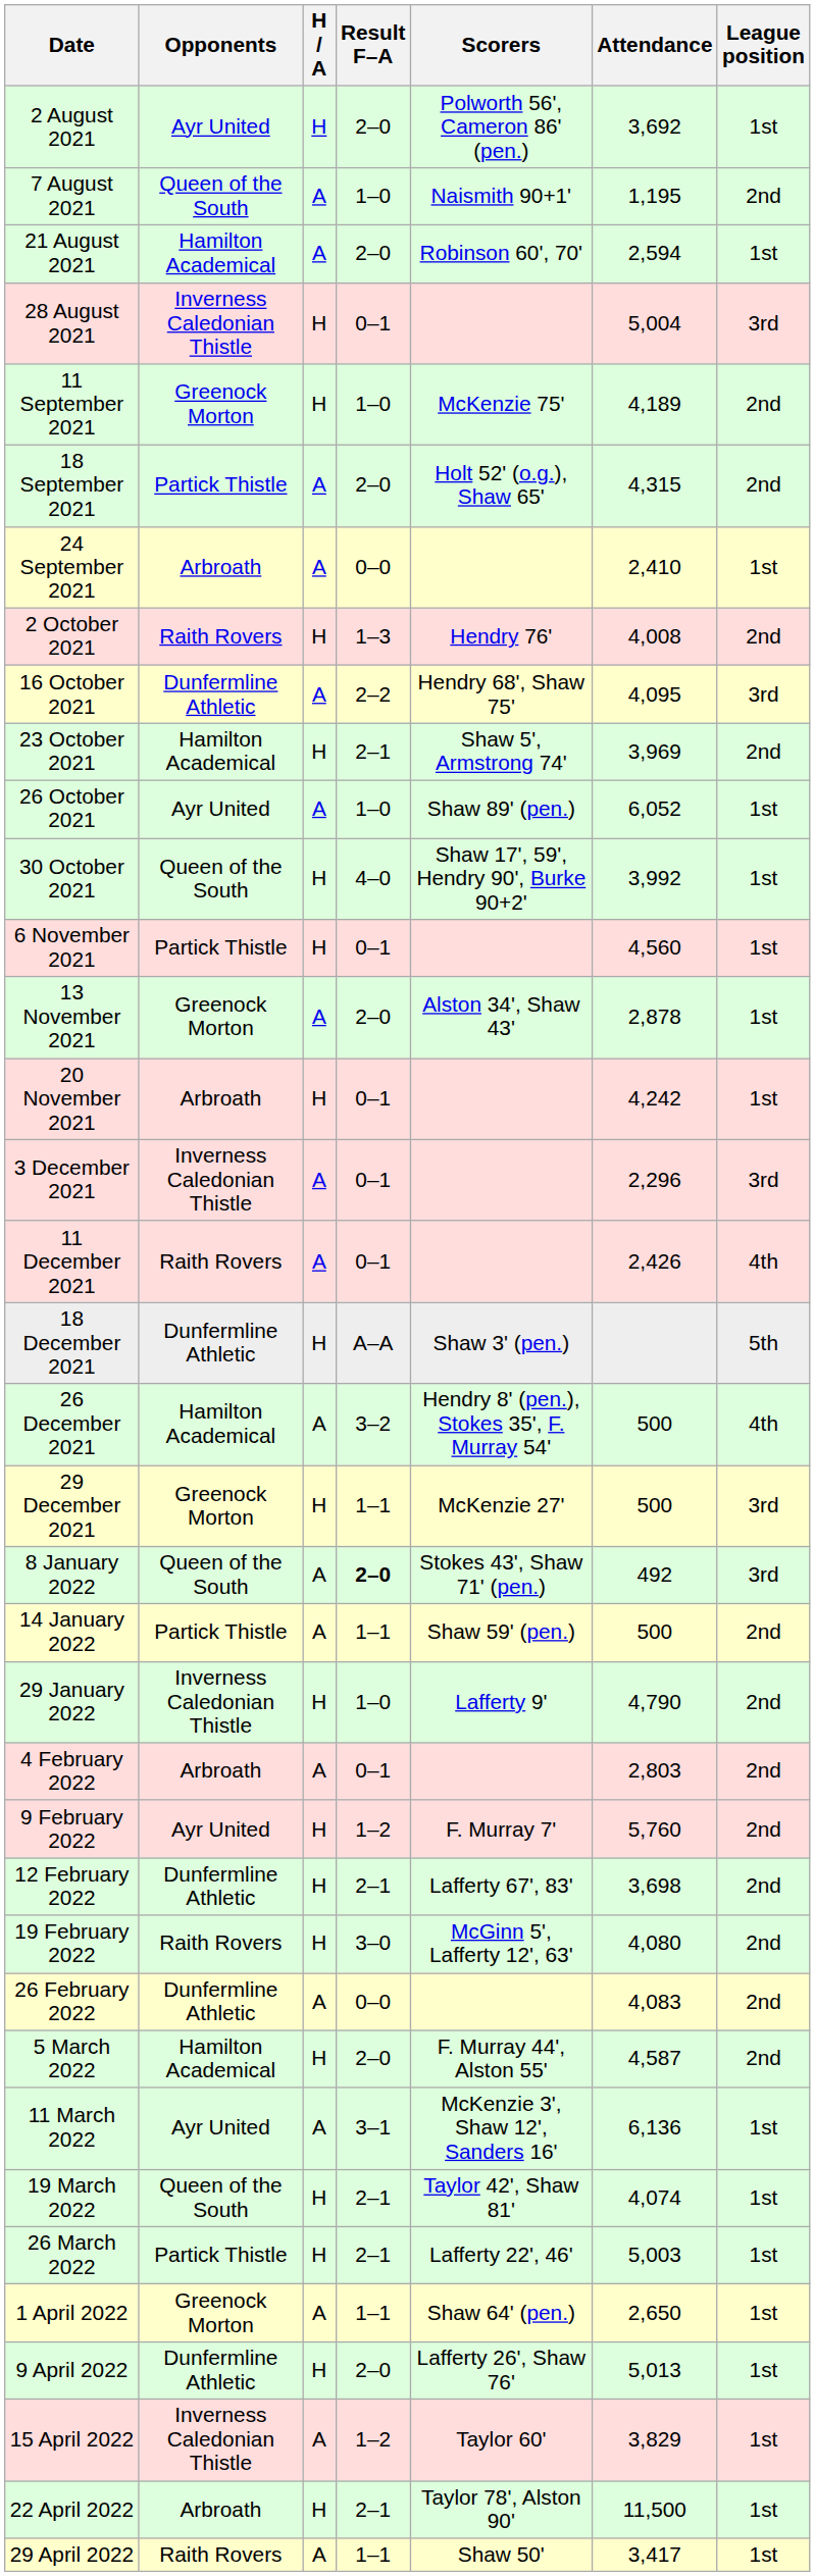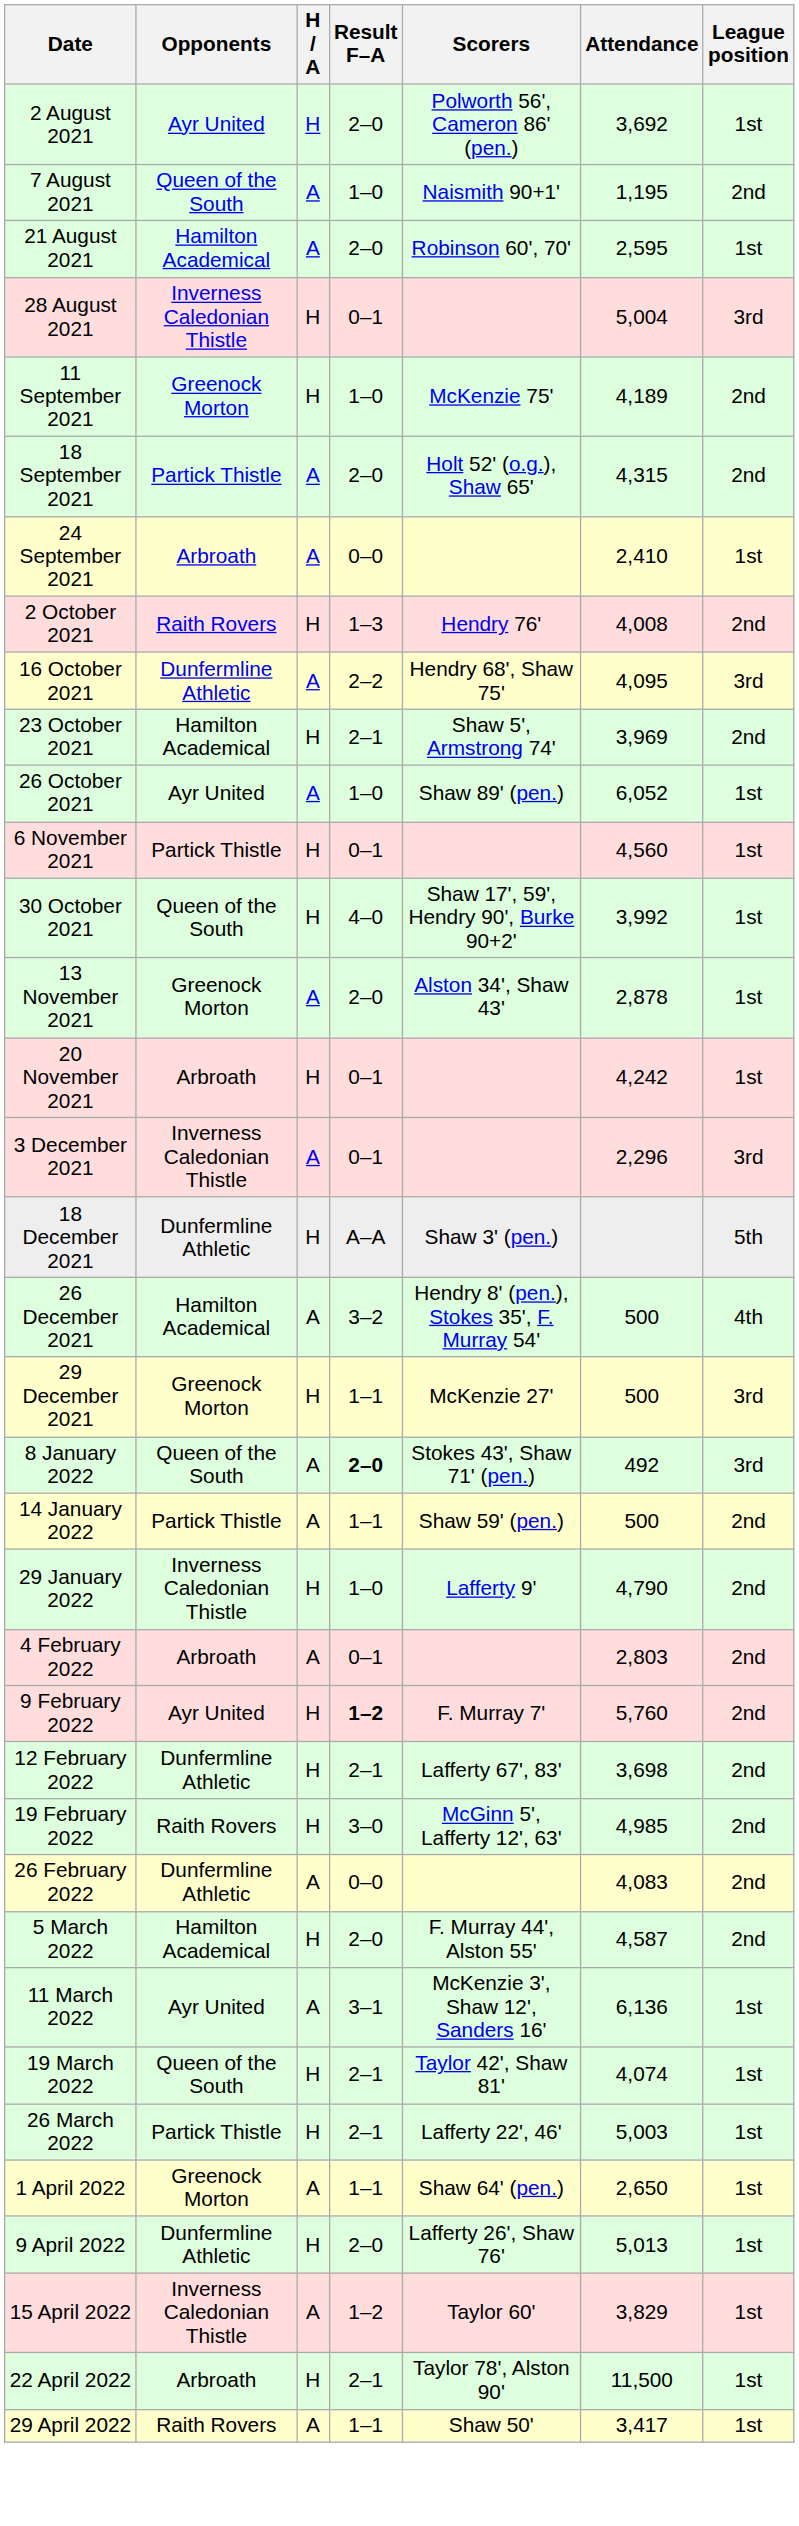 <table class="wikitable" style="text-align:center">
 <tr>
 <th>Date</th>
 <th>Opponents</th>
 <th>H / A</th>
 <th>Result<br>F–A</th>
 <th>Scorers</th>
 <th>Attendance</th>
 <th>League<br>position</th>
 </tr>
 <tr bgcolor=#ddffdd>
 <td>2 August 2021</td>
 <td><a href='#'>Ayr United</a></td>
 <td><a href='#'>H</a></td>
 <td>2–0</td>
 <td><a href='#'>Polworth</a> 56', <a href='#'>Cameron</a> 86' (<a href='#'>pen.</a>)</td>
 <td>3,692</td>
 <td>1st</td>
 </tr>
 <tr bgcolor=#ddffdd>
 <td>7 August 2021</td>
 <td><a href='#'>Queen of the South</a></td>
 <td><a href='#'>A</a></td>
 <td>1–0</td>
 <td><a href='#'>Naismith</a> 90+1'</td>
 <td>1,195</td>
 <td>2nd</td>
 </tr>
 <tr bgcolor=#ddffdd>
 <td>21 August 2021</td>
 <td><a href='#'>Hamilton Academical</a></td>
 <td><a href='#'>A</a></td>
 <td>2–0</td>
 <td><a href='#'>Robinson</a> 60', 70'</td>
-<td>2,594</td>
+<td>2,595</td>
 <td>1st</td>
 </tr>
 <tr bgcolor=#ffdddd>
 <td>28 August 2021</td>
 <td><a href='#'>Inverness Caledonian Thistle</a></td>
 <td>H</td>
 <td>0–1</td>
 <td></td>
 <td>5,004</td>
 <td>3rd</td>
 </tr>
 <tr bgcolor=#ddffdd>
 <td>11 September 2021</td>
 <td><a href='#'>Greenock Morton</a></td>
 <td>H</td>
 <td>1–0</td>
 <td><a href='#'>McKenzie</a> 75'</td>
 <td>4,189</td>
 <td>2nd</td>
 </tr>
 <tr bgcolor=#ddffdd>
 <td>18 September 2021</td>
 <td><a href='#'>Partick Thistle</a></td>
 <td><a href='#'>A</a></td>
 <td>2–0</td>
 <td><a href='#'>Holt</a> 52' (<a href='#'>o.g.</a>), <a href='#'>Shaw</a> 65'</td>
 <td>4,315</td>
 <td>2nd</td>
 </tr>
 <tr bgcolor=#ffffcc>
 <td>24 September 2021</td>
 <td><a href='#'>Arbroath</a></td>
 <td><a href='#'>A</a></td>
 <td>0–0</td>
 <td></td>
 <td>2,410</td>
 <td>1st</td>
 </tr>
 <tr bgcolor=#ffdddd>
 <td>2 October 2021</td>
 <td><a href='#'>Raith Rovers</a></td>
 <td>H</td>
 <td>1–3</td>
 <td><a href='#'>Hendry</a> 76'</td>
 <td>4,008</td>
 <td>2nd</td>
 </tr>
 <tr bgcolor=#ffffcc>
 <td>16 October 2021</td>
 <td><a href='#'>Dunfermline Athletic</a></td>
 <td><a href='#'>A</a></td>
 <td>2–2</td>
 <td>Hendry 68', Shaw 75'</td>
 <td>4,095</td>
 <td>3rd</td>
 </tr>
 <tr bgcolor=#ddffdd>
 <td>23 October 2021</td>
 <td>Hamilton Academical</td>
 <td>H</td>
 <td>2–1</td>
 <td>Shaw 5', <a href='#'>Armstrong</a> 74'</td>
 <td>3,969</td>
 <td>2nd</td>
 </tr>
 <tr bgcolor=#ddffdd>
 <td>26 October 2021</td>
 <td>Ayr United</td>
 <td><a href='#'>A</a></td>
 <td>1–0</td>
 <td>Shaw 89' (<a href='#'>pen.</a>)</td>
 <td>6,052</td>
 <td>1st</td>
 </tr>
+<tr bgcolor=#ffdddd>
+<td>6 November 2021</td>
+<td>Partick Thistle</td>
+<td>H</td>
+<td>0–1</td>
+<td></td>
+<td>4,560</td>
+<td>1st</td>
+</tr>
 <tr bgcolor=#ddffdd>
 <td>30 October 2021</td>
 <td>Queen of the South</td>
 <td>H</td>
 <td>4–0</td>
 <td>Shaw 17', 59', Hendry 90', <a href='#'>Burke</a> 90+2'</td>
 <td>3,992</td>
-<td>1st</td>
-</tr>
-<tr bgcolor=#ffdddd>
-<td>6 November 2021</td>
-<td>Partick Thistle</td>
-<td>H</td>
-<td>0–1</td>
-<td></td>
-<td>4,560</td>
 <td>1st</td>
 </tr>
 <tr bgcolor=#ddffdd>
 <td>13 November 2021</td>
 <td>Greenock Morton</td>
 <td><a href='#'>A</a></td>
 <td>2–0</td>
 <td><a href='#'>Alston</a> 34', Shaw 43'</td>
 <td>2,878</td>
 <td>1st</td>
 </tr>
 <tr bgcolor=#ffdddd>
 <td>20 November 2021</td>
 <td>Arbroath</td>
 <td>H</td>
 <td>0–1</td>
 <td></td>
 <td>4,242</td>
 <td>1st</td>
 </tr>
 <tr bgcolor=#ffdddd>
 <td>3 December 2021</td>
 <td>Inverness Caledonian Thistle</td>
 <td><a href='#'>A</a></td>
 <td>0–1</td>
 <td></td>
 <td>2,296</td>
 <td>3rd</td>
-</tr>
-<tr bgcolor=#ffdddd>
-<td>11 December 2021</td>
-<td>Raith Rovers</td>
-<td><a href='#'>A</a></td>
-<td>0–1</td>
-<td></td>
-<td>2,426</td>
-<td>4th</td>
 </tr>
 <tr bgcolor=#eeeeee>
 <td>18 December 2021</td>
 <td>Dunfermline Athletic</td>
 <td>H</td>
 <td>A–A</td>
 <td>Shaw 3' (<a href='#'>pen.</a>)</td>
 <td></td>
 <td>5th</td>
 </tr>
 <tr bgcolor=#ddffdd>
 <td>26 December 2021</td>
 <td>Hamilton Academical</td>
 <td>A</td>
 <td>3–2</td>
 <td>Hendry 8' (<a href='#'>pen.</a>), <a href='#'>Stokes</a> 35', <a href='#'>F. Murray</a> 54'</td>
 <td>500</td>
 <td>4th</td>
 </tr>
 <tr bgcolor=#ffffcc>
 <td>29 December 2021</td>
 <td>Greenock Morton</td>
 <td>H</td>
 <td>1–1</td>
 <td>McKenzie 27'</td>
 <td>500</td>
 <td>3rd</td>
 </tr>
 <tr bgcolor=#ddffdd>
 <td>8 January 2022</td>
 <td>Queen of the South</td>
 <td>A</td>
 <td><strong>2–0</strong></td>
 <td>Stokes 43', Shaw 71' (<a href='#'>pen.</a>)</td>
 <td>492</td>
 <td>3rd</td>
 </tr>
 <tr bgcolor=#ffffcc>
 <td>14 January 2022</td>
 <td>Partick Thistle</td>
 <td>A</td>
 <td>1–1</td>
 <td>Shaw 59' (<a href='#'>pen.</a>)</td>
 <td>500</td>
 <td>2nd</td>
 </tr>
 <tr bgcolor=#ddffdd>
 <td>29 January 2022</td>
 <td>Inverness Caledonian Thistle</td>
 <td>H</td>
 <td>1–0</td>
 <td><a href='#'>Lafferty</a> 9'</td>
 <td>4,790</td>
 <td>2nd</td>
 </tr>
 <tr bgcolor=#ffdddd>
 <td>4 February 2022</td>
 <td>Arbroath</td>
 <td>A</td>
 <td>0–1</td>
 <td></td>
 <td>2,803</td>
 <td>2nd</td>
 </tr>
 <tr bgcolor=#ffdddd>
 <td>9 February 2022</td>
 <td>Ayr United</td>
 <td>H</td>
-<td>1–2</td>
+<td><strong>1–2</strong></td>
 <td>F. Murray 7'</td>
 <td>5,760</td>
 <td>2nd</td>
 </tr>
 <tr bgcolor=#ddffdd>
 <td>12 February 2022</td>
 <td>Dunfermline Athletic</td>
 <td>H</td>
 <td>2–1</td>
 <td>Lafferty 67', 83'</td>
 <td>3,698</td>
 <td>2nd</td>
 </tr>
 <tr bgcolor=#ddffdd>
 <td>19 February 2022</td>
 <td>Raith Rovers</td>
 <td>H</td>
 <td>3–0</td>
 <td><a href='#'>McGinn</a> 5', Lafferty 12', 63'</td>
-<td>4,080</td>
+<td>4,985</td>
 <td>2nd</td>
 </tr>
 <tr bgcolor=#ffffcc>
 <td>26 February 2022</td>
 <td>Dunfermline Athletic</td>
 <td>A</td>
 <td>0–0</td>
 <td></td>
 <td>4,083</td>
 <td>2nd</td>
 </tr>
 <tr bgcolor=#ddffdd>
 <td>5 March 2022</td>
 <td>Hamilton Academical</td>
 <td>H</td>
 <td>2–0</td>
 <td>F. Murray 44', Alston 55'</td>
 <td>4,587</td>
 <td>2nd</td>
 </tr>
 <tr bgcolor=#ddffdd>
 <td>11 March 2022</td>
 <td>Ayr United</td>
 <td>A</td>
 <td>3–1</td>
 <td>McKenzie 3', Shaw 12', <a href='#'>Sanders</a> 16'</td>
 <td>6,136</td>
 <td>1st</td>
 </tr>
 <tr bgcolor=#ddffdd>
 <td>19 March 2022</td>
 <td>Queen of the South</td>
 <td>H</td>
 <td>2–1</td>
 <td><a href='#'>Taylor</a> 42', Shaw 81'</td>
 <td>4,074</td>
 <td>1st</td>
 </tr>
 <tr bgcolor=#ddffdd>
 <td>26 March 2022</td>
 <td>Partick Thistle</td>
 <td>H</td>
 <td>2–1</td>
 <td>Lafferty 22', 46'</td>
 <td>5,003</td>
 <td>1st</td>
 </tr>
 <tr bgcolor=#ffffcc>
 <td>1 April 2022</td>
 <td>Greenock Morton</td>
 <td>A</td>
 <td>1–1</td>
 <td>Shaw 64' (<a href='#'>pen.</a>)</td>
 <td>2,650</td>
 <td>1st</td>
 </tr>
 <tr bgcolor=#ddffdd>
 <td>9 April 2022</td>
 <td>Dunfermline Athletic</td>
 <td>H</td>
 <td>2–0</td>
 <td>Lafferty 26', Shaw 76'</td>
 <td>5,013</td>
 <td>1st</td>
 </tr>
 <tr bgcolor=#ffdddd>
 <td>15 April 2022</td>
 <td>Inverness Caledonian Thistle</td>
 <td>A</td>
 <td>1–2</td>
 <td>Taylor 60'</td>
 <td>3,829</td>
 <td>1st</td>
 </tr>
 <tr bgcolor=#ddffdd>
 <td>22 April 2022</td>
 <td>Arbroath</td>
 <td>H</td>
 <td>2–1</td>
 <td>Taylor 78', Alston 90'</td>
 <td>11,500</td>
 <td>1st</td>
 </tr>
 <tr bgcolor=#ffffcc>
 <td>29 April 2022</td>
 <td>Raith Rovers</td>
 <td>A</td>
 <td>1–1</td>
 <td>Shaw 50'</td>
 <td>3,417</td>
 <td>1st</td>
 </tr>
 </table>
